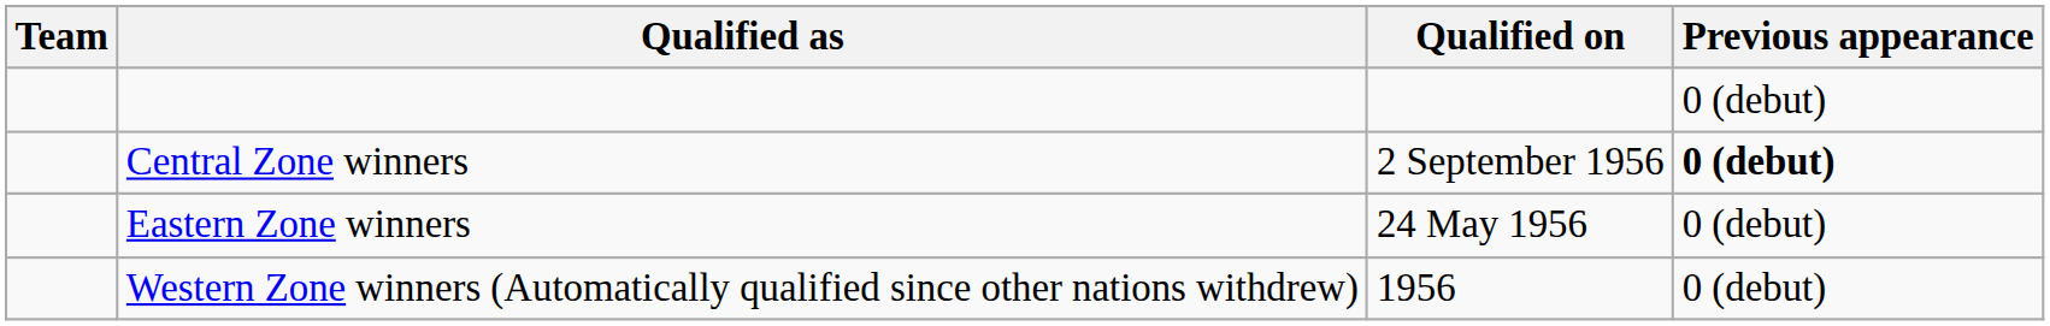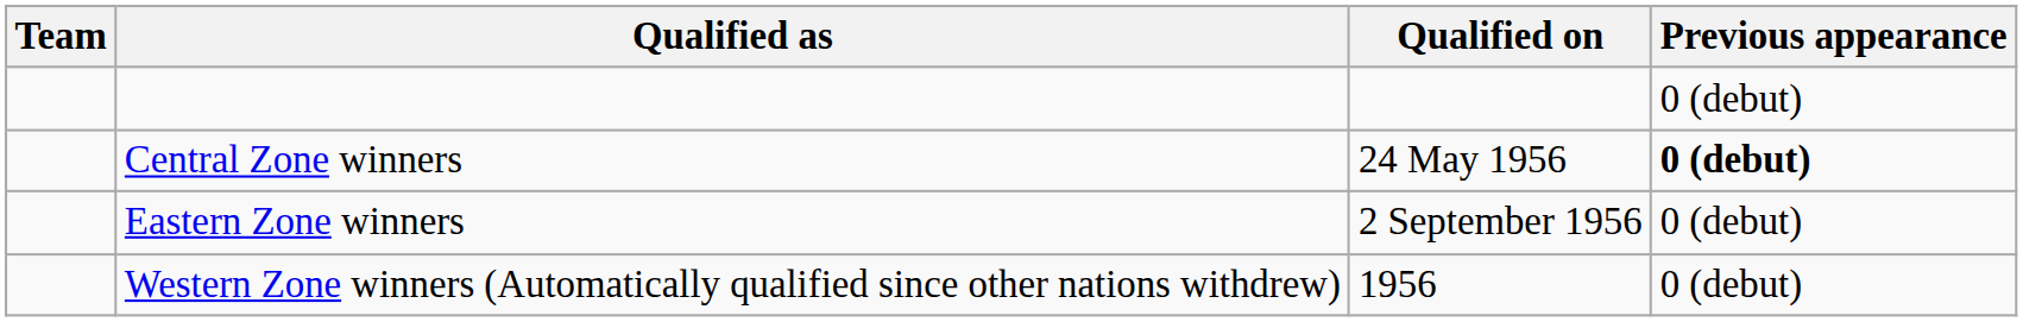 <table class="wikitable sortable" style="text-align:left;">
 <tr>
 <th>Team</th>
 <th>Qualified as</th>
 <th>Qualified on</th>
 <th>Previous appearance</th>
 </tr>
 <tr>
 <td></td>
 <td></td>
 <td></td>
 <td>0 (debut)</td>
 </tr>
 <tr>
 <td></td>
 <td><a href='#'>Central Zone</a> winners</td>
-<td>2 September 1956</td>
+<td>24 May 1956</td>
 <td><strong>0 (debut)</strong></td>
 </tr>
 <tr>
 <td></td>
 <td><a href='#'>Eastern Zone</a> winners</td>
-<td>24 May 1956</td>
+<td>2 September 1956</td>
 <td>0 (debut)</td>
 </tr>
 <tr>
 <td></td>
 <td><a href='#'>Western Zone</a> winners (Automatically qualified since other nations withdrew)</td>
 <td>1956</td>
 <td>0 (debut)</td>
 </tr>
 </table>
